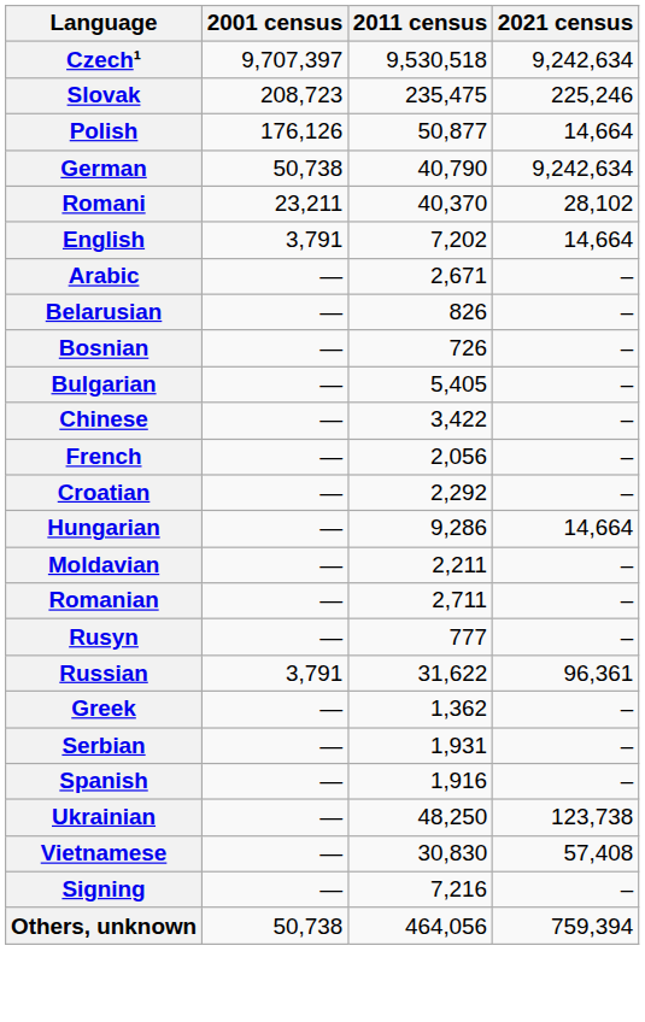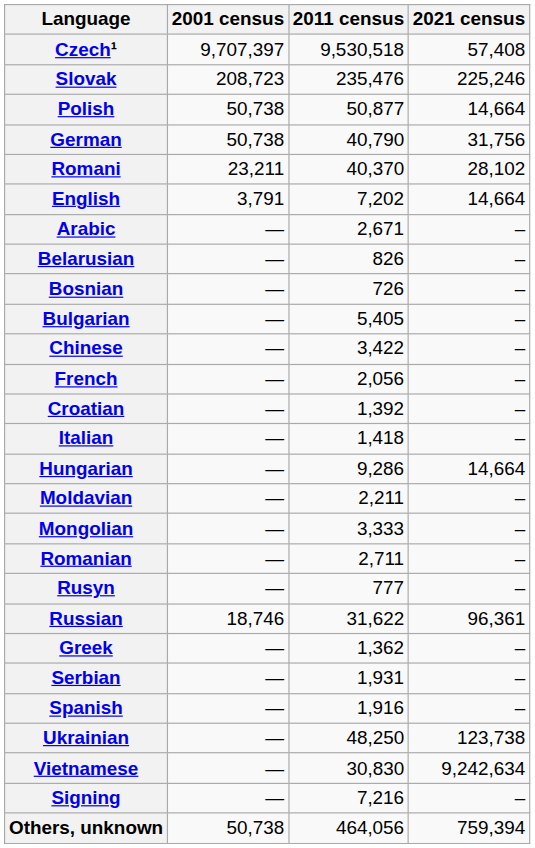 <table class="wikitable sortable">
 <tr>
 <th>Language</th>
 <th>2001 census</th>
 <th>2011 census</th>
 <th>2021 census</th>
 </tr>
 <tr align="right">
 <th><a href='#'>Czech</a>¹</th>
 <td>9,707,397</td>
 <td>9,530,518</td>
-<td>9,242,634</td>
+<td>57,408</td>
 </tr>
 <tr align="right">
 <th><a href='#'>Slovak</a></th>
 <td>208,723</td>
-<td>235,475</td>
+<td>235,476</td>
 <td>225,246</td>
 </tr>
 <tr align="right">
 <th><a href='#'>Polish</a></th>
-<td>176,126</td>
+<td>50,738</td>
 <td>50,877</td>
 <td>14,664</td>
 </tr>
 <tr align="right">
 <th><a href='#'>German</a></th>
 <td>50,738</td>
 <td>40,790</td>
-<td>9,242,634</td>
+<td>31,756</td>
 </tr>
 <tr align="right">
 <th><a href='#'>Romani</a></th>
 <td>23,211</td>
 <td>40,370</td>
 <td>28,102</td>
 </tr>
 <tr align="right">
 <th><a href='#'>English</a></th>
 <td>3,791</td>
 <td>7,202</td>
 <td>14,664</td>
 </tr>
 <tr align="right">
 <th><a href='#'>Arabic</a></th>
 <td>—</td>
 <td>2,671</td>
 <td>–</td>
 </tr>
 <tr align="right">
 <th><a href='#'>Belarusian</a></th>
 <td>—</td>
 <td>826</td>
 <td>–</td>
 </tr>
 <tr align="right">
 <th><a href='#'>Bosnian</a></th>
 <td>—</td>
 <td>726</td>
 <td>–</td>
 </tr>
 <tr align="right">
 <th><a href='#'>Bulgarian</a></th>
 <td>—</td>
 <td>5,405</td>
 <td>–</td>
 </tr>
 <tr align="right">
 <th><a href='#'>Chinese</a></th>
 <td>—</td>
 <td>3,422</td>
 <td> –</td>
 </tr>
 <tr align="right">
 <th><a href='#'>French</a></th>
 <td>—</td>
 <td>2,056</td>
 <td>–</td>
 </tr>
 <tr align="right">
 <th><a href='#'>Croatian</a></th>
 <td>—</td>
-<td>2,292</td>
+<td>1,392</td>
+<td>–</td>
+</tr>
+<tr align="right">
+<th><a href='#'>Italian</a></th>
+<td>—</td>
+<td>1,418</td>
 <td>–</td>
 </tr>
 <tr align="right">
 <th><a href='#'>Hungarian</a></th>
 <td>—</td>
 <td>9,286</td>
 <td>14,664</td>
 </tr>
 <tr align="right">
 <th><a href='#'>Moldavian</a></th>
 <td>—</td>
 <td>2,211</td>
+<td>–</td>
+</tr>
+<tr align="right">
+<th><a href='#'>Mongolian</a></th>
+<td>—</td>
+<td>3,333</td>
 <td>–</td>
 </tr>
 <tr align="right">
 <th><a href='#'>Romanian</a></th>
 <td>—</td>
 <td>2,711</td>
 <td>–</td>
 </tr>
 <tr align="right">
 <th><a href='#'>Rusyn</a></th>
 <td>—</td>
 <td>777</td>
 <td>–</td>
 </tr>
 <tr align="right">
 <th><a href='#'>Russian</a></th>
-<td>3,791</td>
+<td>18,746</td>
 <td>31,622</td>
 <td>96,361</td>
 </tr>
 <tr align="right">
 <th><a href='#'>Greek</a></th>
 <td>—</td>
 <td>1,362</td>
 <td>–</td>
 </tr>
 <tr align="right">
 <th><a href='#'>Serbian</a></th>
 <td>—</td>
 <td>1,931</td>
 <td>–</td>
 </tr>
 <tr align="right">
 <th><a href='#'>Spanish</a></th>
 <td>—</td>
 <td>1,916</td>
 <td>–</td>
 </tr>
 <tr align="right">
 <th><a href='#'>Ukrainian</a></th>
 <td>—</td>
 <td>48,250</td>
 <td>123,738</td>
 </tr>
 <tr align="right">
 <th><a href='#'>Vietnamese</a></th>
 <td>—</td>
 <td>30,830</td>
-<td>57,408</td>
+<td>9,242,634</td>
 </tr>
 <tr align="right">
 <th><a href='#'>Signing</a></th>
 <td>—</td>
 <td>7,216</td>
 <td>–</td>
 </tr>
 <tr align="right">
 <th>Others, unknown</th>
 <td>50,738</td>
 <td>464,056</td>
 <td>759,394</td>
 </tr>
 </table>
